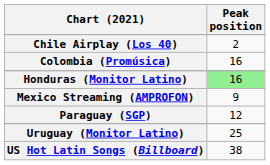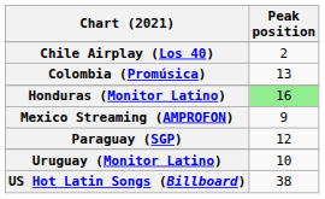 <table class="wikitable sortable plainrowheaders" style="text-align:center">
 <tr>
 <th scope="col">Chart (2021)</th>
 <th scope="col">Peak<br>position</th>
 </tr>
 <tr>
 </tr>
 <tr>
 <th scope="row">Chile Airplay (<a href='#'>Los 40</a>)</th>
 <td>2</td>
 </tr>
 <tr>
 <th scope="row">Colombia (<a href='#'>Promúsica</a>)</th>
-<td>16</td>
+<td>13</td>
 </tr>
 <tr>
 </tr>
 <tr>
 <th scope="row">Honduras (<a href='#'>Monitor Latino</a>)</th>
 <td style="background: lightgreen;">16</td>
 </tr>
 <tr>
 <th scope="row">Mexico Streaming (<a href='#'>AMPROFON</a>)</th>
 <td>9</td>
 </tr>
 <tr>
 <th scope="row">Paraguay (<a href='#'>SGP</a>)</th>
 <td>12</td>
 </tr>
 <tr>
 </tr>
 <tr>
 <th scope="row">Uruguay (<a href='#'>Monitor Latino</a>)</th>
-<td>25</td>
+<td>10</td>
 </tr>
 <tr>
 <th scope="row">US <a href='#'>Hot Latin Songs</a> (<em><a href='#'>Billboard</a></em>)</th>
 <td>38</td>
 </tr>
 </table>
